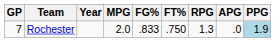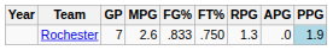 <table class="wikitable sortable" style="font-size:95%; text-align:right;">
 <tr>
+<th>Year</th>
+<th>Team</th>
 <th>GP</th>
-<th>Team</th>
-<th>Year</th>
 <th>MPG</th>
 <th>FG%</th>
 <th>FT%</th>
 <th>RPG</th>
 <th>APG</th>
 <th>PPG</th>
 </tr>
 <tr>
+<td style="text-align:left;"></td>
+<td style="text-align:left;"><a href='#'>Rochester</a></td>
 <td>7</td>
-<td style="text-align:left;"><a href='#'>Rochester</a></td>
-<td style="text-align:left;"></td>
-<td>2.0</td>
+<td>2.6</td>
 <td>.833</td>
 <td>.750</td>
 <td>1.3</td>
 <td>.0</td>
 <td style="background: lightblue;">1.9</td>
 </tr>
 </table>
